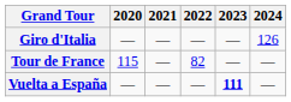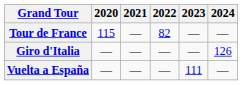 <table class="wikitable plainrowheaders">
 <tr>
 <th scope="col"><a href='#'>Grand Tour</a></th>
 <th scope="col">2020</th>
 <th scope="col">2021</th>
 <th scope="col">2022</th>
 <th scope="col">2023</th>
 <th scope="col">2024</th>
 </tr>
 <tr style="text-align:center;">
+<th scope="row"> <a href='#'>Tour de France</a></th>
+<td><a href='#'>115</a></td>
+<td>—</td>
+<td><a href='#'>82</a></td>
+<td>—</td>
+<td>—</td>
+</tr>
+<tr style="text-align:center;">
 <th scope="row"> <a href='#'>Giro d'Italia</a></th>
 <td>—</td>
 <td>—</td>
 <td>—</td>
 <td>—</td>
 <td><a href='#'>126</a></td>
 </tr>
 <tr style="text-align:center;">
-<th scope="row"> <a href='#'>Tour de France</a></th>
-<td><a href='#'>115</a></td>
-<td>—</td>
-<td><a href='#'>82</a></td>
-<td>—</td>
-<td>—</td>
-</tr>
-<tr style="text-align:center;">
 <th scope="row"> <a href='#'>Vuelta a España</a></th>
 <td>—</td>
 <td>—</td>
 <td>—</td>
-<td><strong><a href='#'>111</a></strong></td>
+<td><a href='#'>111</a></td>
 <td>—</td>
 </tr>
 </table>
